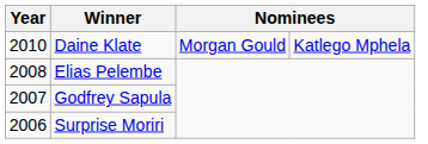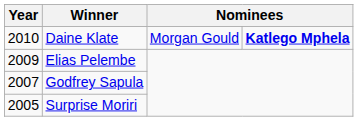 <table class="wikitable">
 <tr>
 <th>Year</th>
 <th>Winner</th>
 <th colspan="2">Nominees</th>
 </tr>
 <tr>
 <td>2010</td>
 <td><a href='#'>Daine Klate</a></td>
 <td><a href='#'>Morgan Gould</a></td>
-<td><a href='#'>Katlego Mphela</a></td>
+<td><strong><a href='#'>Katlego Mphela</a></strong></td>
 </tr>
 <tr>
-<td>2008</td>
+<td>2009</td>
 <td><a href='#'>Elias Pelembe</a></td>
 </tr>
 <tr>
 <td>2007</td>
 <td><a href='#'>Godfrey Sapula</a></td>
 </tr>
 <tr>
-<td>2006</td>
+<td>2005</td>
 <td><a href='#'>Surprise Moriri</a></td>
 </tr>
 </table>
